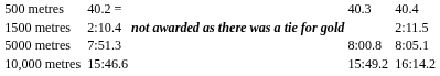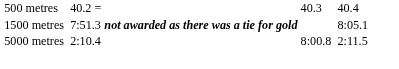 <table>
 <tr valign="top">
 <td>500 metres<br></td>
 <td></td>
 <td>40.2 =</td>
 <td></td>
 <td>40.3</td>
 <td></td>
 <td>40.4</td>
 </tr>
 <tr valign="top">
 <td>1500 metres<br></td>
 <td><br></td>
-<td>2:10.4</td>
+<td>7:51.3</td>
 <td><strong><em>not awarded as there was a tie for gold</em></strong></td>
 <td></td>
 <td></td>
-<td>2:11.5</td>
+<td>8:05.1</td>
 </tr>
 <tr valign="top">
 <td>5000 metres<br></td>
 <td></td>
-<td>7:51.3</td>
+<td>2:10.4</td>
 <td></td>
 <td>8:00.8</td>
 <td></td>
-<td>8:05.1</td>
-</tr>
-<tr valign="top">
-<td>10,000 metres<br></td>
-<td></td>
-<td>15:46.6 </td>
-<td></td>
-<td>15:49.2</td>
-<td></td>
-<td>16:14.2</td>
+<td>2:11.5</td>
 </tr>
 </table>
